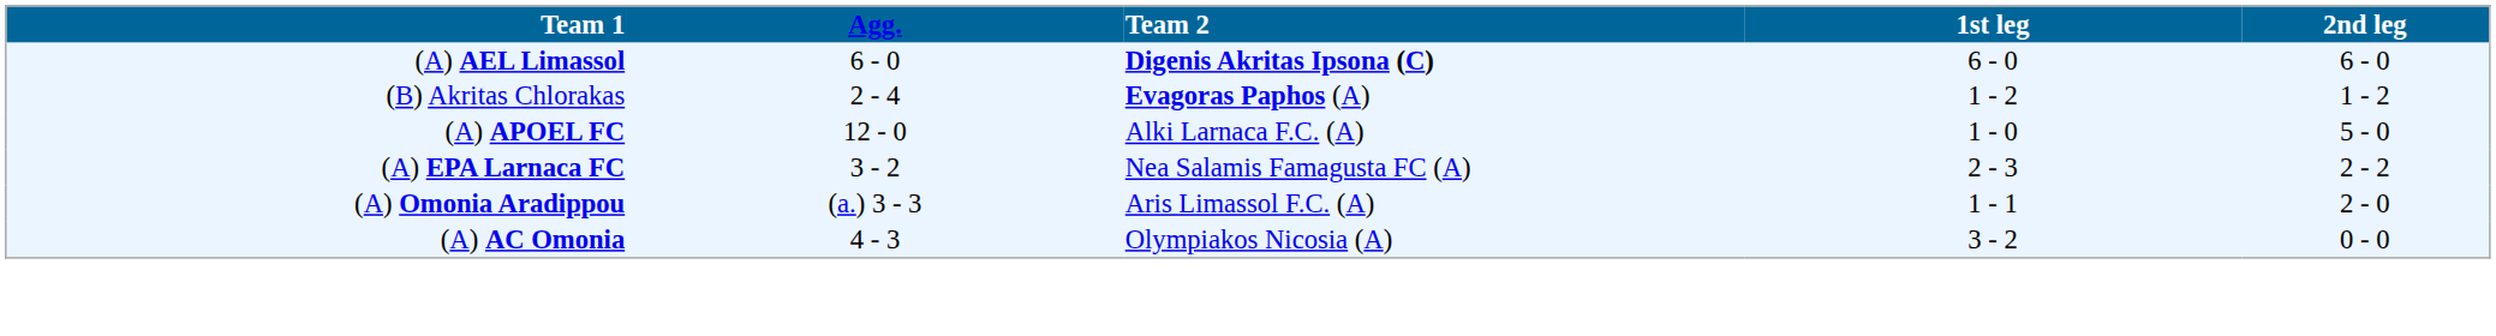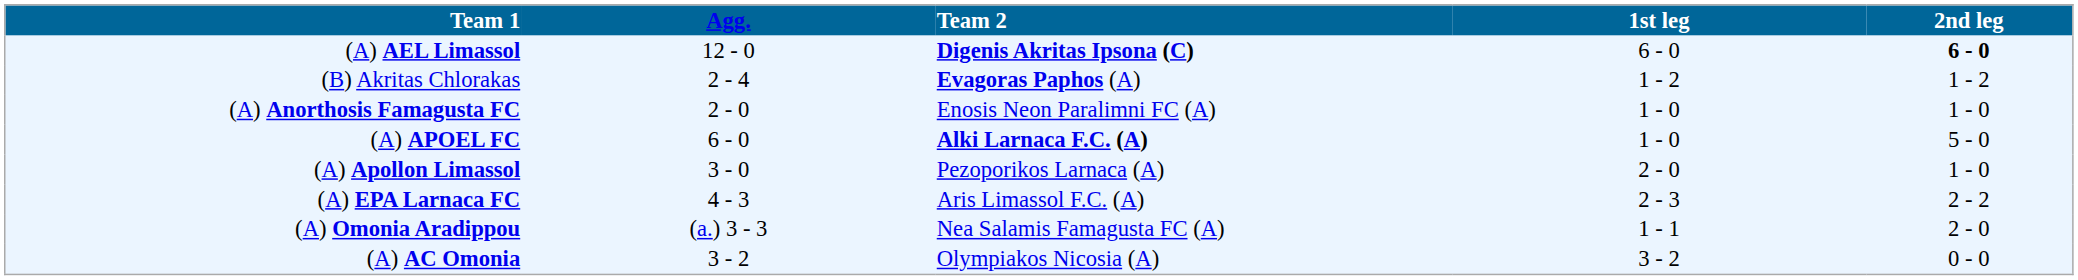 <table cellspacing="0" style="background: #EBF5FF; border: 1px #aaa solid; border-collapse: collapse; font-size: 95%;" width=70%>
 <tr bgcolor=#006699 style="color:white;">
 <th width=25% align="right">Team 1</th>
 <th width=20% align="center"><a href='#'>Agg.</a></th>
 <th width=25% align="left">Team 2</th>
 <th width=20% align="center">1st leg</th>
 <th width=20% align="center">2nd leg</th>
 </tr>
 <tr>
 <td align=right>(<a href='#'>A</a>) <strong><a href='#'>AEL Limassol</a></strong></td>
-<td align=center>6 - 0</td>
+<td align=center>12 - 0</td>
 <td align=left><strong><a href='#'>Digenis Akritas Ipsona</a> (<a href='#'>C</a>)</strong></td>
 <td align=center>6 - 0</td>
-<td align=center>6 - 0</td>
+<td align=center><strong>6 - 0</strong></td>
 </tr>
 <tr>
 <td align=right>(<a href='#'>B</a>) <a href='#'>Akritas Chlorakas</a></td>
 <td align=center>2 - 4</td>
 <td align=left><strong><a href='#'>Evagoras Paphos</a></strong> (<a href='#'>A</a>)</td>
 <td align=center>1 - 2</td>
 <td align=center>1 - 2</td>
 </tr>
 <tr>
+<td align=right>(<a href='#'>A</a>) <strong><a href='#'>Anorthosis Famagusta FC</a></strong></td>
+<td align=center>2 - 0</td>
+<td align=left><a href='#'>Enosis Neon Paralimni FC</a> (<a href='#'>A</a>)</td>
+<td align=center>1 - 0</td>
+<td align=center>1 - 0</td>
+</tr>
+<tr>
 <td align=right>(<a href='#'>A</a>) <strong><a href='#'>APOEL FC</a></strong></td>
-<td align=center>12 - 0</td>
-<td align=left><a href='#'>Alki Larnaca F.C.</a> (<a href='#'>A</a>)</td>
+<td align=center>6 - 0</td>
+<td align=left><strong><a href='#'>Alki Larnaca F.C.</a> (<a href='#'>A</a>)</strong></td>
 <td align=center>1 - 0</td>
 <td align=center>5 - 0</td>
 </tr>
 <tr>
+<td align=right>(<a href='#'>A</a>) <strong><a href='#'>Apollon Limassol</a></strong></td>
+<td align=center>3 - 0</td>
+<td align=left><a href='#'>Pezoporikos Larnaca</a> (<a href='#'>A</a>)</td>
+<td align=center>2 - 0</td>
+<td align=center>1 - 0</td>
+</tr>
+<tr>
 <td align=right>(<a href='#'>A</a>) <strong><a href='#'>EPA Larnaca FC</a></strong></td>
-<td align=center>3 - 2</td>
-<td align=left><a href='#'>Nea Salamis Famagusta FC</a> (<a href='#'>A</a>)</td>
+<td align=center>4 - 3</td>
+<td align=left><a href='#'>Aris Limassol F.C.</a> (<a href='#'>A</a>)</td>
 <td align=center>2 - 3</td>
 <td align=center>2 - 2</td>
 </tr>
 <tr>
 <td align=right>(<a href='#'>A</a>) <strong><a href='#'>Omonia Aradippou</a></strong></td>
 <td align=center>(<a href='#'>a.</a>) 3 - 3</td>
-<td align=left><a href='#'>Aris Limassol F.C.</a> (<a href='#'>A</a>)</td>
+<td align=left><a href='#'>Nea Salamis Famagusta FC</a> (<a href='#'>A</a>)</td>
 <td align=center>1 - 1</td>
 <td align=center>2 - 0</td>
 </tr>
 <tr>
 <td align=right>(<a href='#'>A</a>) <strong><a href='#'>AC Omonia</a></strong></td>
-<td align=center>4 - 3</td>
+<td align=center>3 - 2</td>
 <td align=left><a href='#'>Olympiakos Nicosia</a> (<a href='#'>A</a>)</td>
 <td align=center>3 - 2</td>
 <td align=center>0 - 0</td>
 </tr>
 <tr>
 </tr>
 </table>
